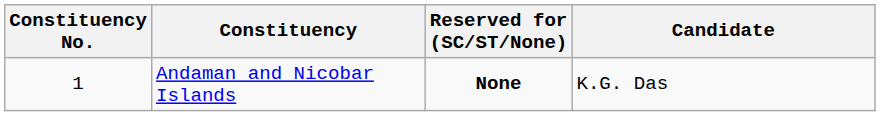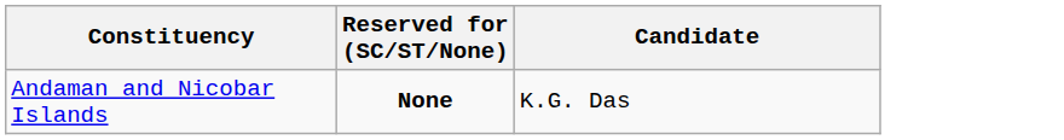 <table class= "wikitable sortable">
 <tr>
-<th>Constituency <br> No.</th>
 <th style="width:180px;">Constituency</th>
 <th>Reserved for <br> (SC/ST/None)</th>
 <th style="width:200px;">Candidate </th>
 </tr>
 <tr>
-<td style="text-align:center;">1</td>
 <td><a href='#'>Andaman and Nicobar Islands</a></td>
 <td style="text-align:center;"><strong>None</strong></td>
 <td>K.G. Das</td>
 </tr>
 </table>
